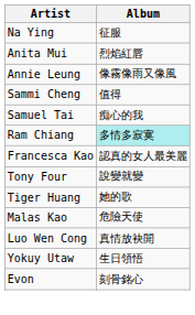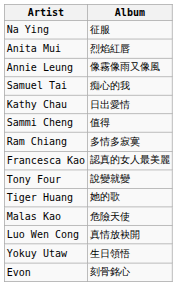 <table class="wikitable">
 <tr>
 <th>Artist</th>
 <th>Album</th>
 </tr>
 <tr>
 <td>Na Ying</td>
 <td>征服</td>
 </tr>
 <tr>
 <td>Anita Mui</td>
 <td>烈焰紅唇</td>
 </tr>
 <tr>
 <td>Annie Leung</td>
 <td>像霧像雨又像風</td>
 </tr>
 <tr>
+<td>Samuel Tai</td>
+<td>痴心的我</td>
+</tr>
+<tr>
+<td>Kathy Chau</td>
+<td>日出愛情</td>
+</tr>
+<tr>
 <td>Sammi Cheng</td>
 <td>值得</td>
 </tr>
 <tr>
-<td>Samuel Tai</td>
-<td>痴心的我</td>
-</tr>
-<tr>
 <td>Ram Chiang</td>
-<td style="background: paleturquoise;">多情多寂寞</td>
+<td>多情多寂寞</td>
 </tr>
 <tr>
 <td>Francesca Kao</td>
 <td>認真的女人最美麗</td>
 </tr>
 <tr>
 <td>Tony Four</td>
 <td>說變就變</td>
 </tr>
 <tr>
 <td>Tiger Huang</td>
 <td>她的歌</td>
 </tr>
 <tr>
 <td>Malas Kao</td>
 <td>危險天使</td>
 </tr>
 <tr>
 <td>Luo Wen Cong</td>
 <td>真情放袂開</td>
 </tr>
 <tr>
 <td>Yokuy Utaw</td>
 <td>生日領悟</td>
 </tr>
 <tr>
 <td>Evon</td>
 <td>刻骨銘心</td>
 </tr>
 </table>
